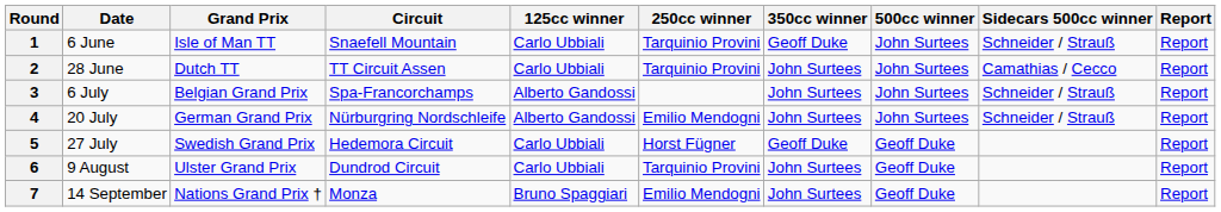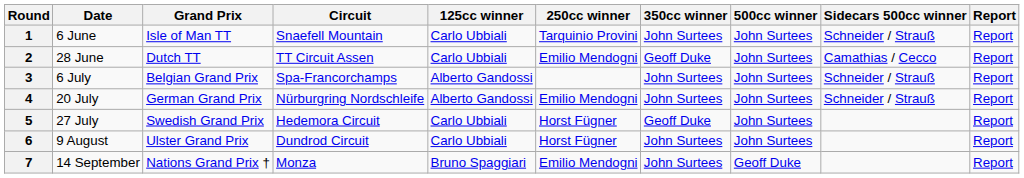 <table class="wikitable" style="font-size: 85%">
 <tr>
 <th>Round</th>
 <th>Date</th>
 <th>Grand Prix</th>
 <th>Circuit</th>
 <th>125cc winner</th>
 <th>250cc winner</th>
 <th>350cc winner</th>
 <th>500cc winner</th>
 <th>Sidecars 500cc winner</th>
 <th>Report</th>
 </tr>
 <tr>
 <th>1</th>
 <td>6 June</td>
 <td> <a href='#'>Isle of Man TT</a></td>
 <td><a href='#'>Snaefell Mountain</a></td>
 <td> <a href='#'>Carlo Ubbiali</a></td>
 <td> <a href='#'>Tarquinio Provini</a></td>
-<td> <a href='#'>Geoff Duke</a></td>
+<td> <a href='#'>John Surtees</a></td>
 <td> <a href='#'>John Surtees</a></td>
 <td> <a href='#'>Schneider</a> / <a href='#'>Strauß</a></td>
 <td><a href='#'>Report</a></td>
 </tr>
 <tr>
 <th>2</th>
 <td>28 June</td>
 <td> <a href='#'>Dutch TT</a></td>
 <td><a href='#'>TT Circuit Assen</a></td>
 <td> <a href='#'>Carlo Ubbiali</a></td>
-<td> <a href='#'>Tarquinio Provini</a></td>
-<td> <a href='#'>John Surtees</a></td>
+<td> <a href='#'>Emilio Mendogni</a></td>
+<td> <a href='#'>Geoff Duke</a></td>
 <td> <a href='#'>John Surtees</a></td>
 <td>  <a href='#'>Camathias</a> / <a href='#'>Cecco</a></td>
 <td><a href='#'>Report</a></td>
 </tr>
 <tr>
 <th>3</th>
 <td>6 July</td>
 <td> <a href='#'>Belgian Grand Prix</a></td>
 <td><a href='#'>Spa-Francorchamps</a></td>
 <td> <a href='#'>Alberto Gandossi</a></td>
 <td></td>
 <td> <a href='#'>John Surtees</a></td>
 <td> <a href='#'>John Surtees</a></td>
 <td> <a href='#'>Schneider</a> / <a href='#'>Strauß</a></td>
 <td><a href='#'>Report</a></td>
 </tr>
 <tr>
 <th>4</th>
 <td>20 July</td>
 <td> <a href='#'>German Grand Prix</a></td>
 <td><a href='#'>Nürburgring Nordschleife</a></td>
 <td> <a href='#'>Alberto Gandossi</a></td>
 <td> <a href='#'>Emilio Mendogni</a></td>
 <td> <a href='#'>John Surtees</a></td>
 <td> <a href='#'>John Surtees</a></td>
 <td> <a href='#'>Schneider</a> / <a href='#'>Strauß</a></td>
 <td><a href='#'>Report</a></td>
 </tr>
 <tr>
 <th>5</th>
 <td>27 July</td>
 <td> <a href='#'>Swedish Grand Prix</a></td>
 <td><a href='#'>Hedemora Circuit</a></td>
 <td> <a href='#'>Carlo Ubbiali</a></td>
 <td> <a href='#'>Horst Fügner</a></td>
 <td> <a href='#'>Geoff Duke</a></td>
-<td> <a href='#'>Geoff Duke</a></td>
+<td> <a href='#'>John Surtees</a></td>
 <td></td>
 <td><a href='#'>Report</a></td>
 </tr>
 <tr>
 <th>6</th>
 <td>9 August</td>
 <td> <a href='#'>Ulster Grand Prix</a></td>
 <td><a href='#'>Dundrod Circuit</a></td>
 <td> <a href='#'>Carlo Ubbiali</a></td>
-<td> <a href='#'>Tarquinio Provini</a></td>
+<td> <a href='#'>Horst Fügner</a></td>
 <td> <a href='#'>John Surtees</a></td>
-<td> <a href='#'>Geoff Duke</a></td>
+<td> <a href='#'>John Surtees</a></td>
 <td></td>
 <td><a href='#'>Report</a></td>
 </tr>
 <tr>
 <th>7</th>
 <td>14 September</td>
 <td> <a href='#'>Nations Grand Prix</a> †</td>
 <td><a href='#'>Monza</a></td>
 <td> <a href='#'>Bruno Spaggiari</a></td>
 <td> <a href='#'>Emilio Mendogni</a></td>
 <td> <a href='#'>John Surtees</a></td>
 <td> <a href='#'>Geoff Duke</a></td>
 <td></td>
 <td><a href='#'>Report</a></td>
 </tr>
 </table>
